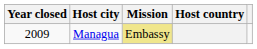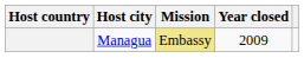 <table class="wikitable plainrowheaders" style="text-align:center;">
 <tr>
-<th scope="col">Year closed</th>
+<th scope="col">Host country</th>
 <th scope="col">Host city</th>
 <th scope="col">Mission</th>
-<th scope="col">Host country</th>
+<th scope="col">Year closed</th>
 <th scope="col"></th>
 </tr>
 <tr>
-<td>2009</td>
+<th scope="row"></th>
 <td><a href='#'>Managua</a></td>
 <td style="background: khaki;">Embassy</td>
-<th scope="row"></th>
+<td>2009</td>
 <td></td>
 </tr>
 </table>
